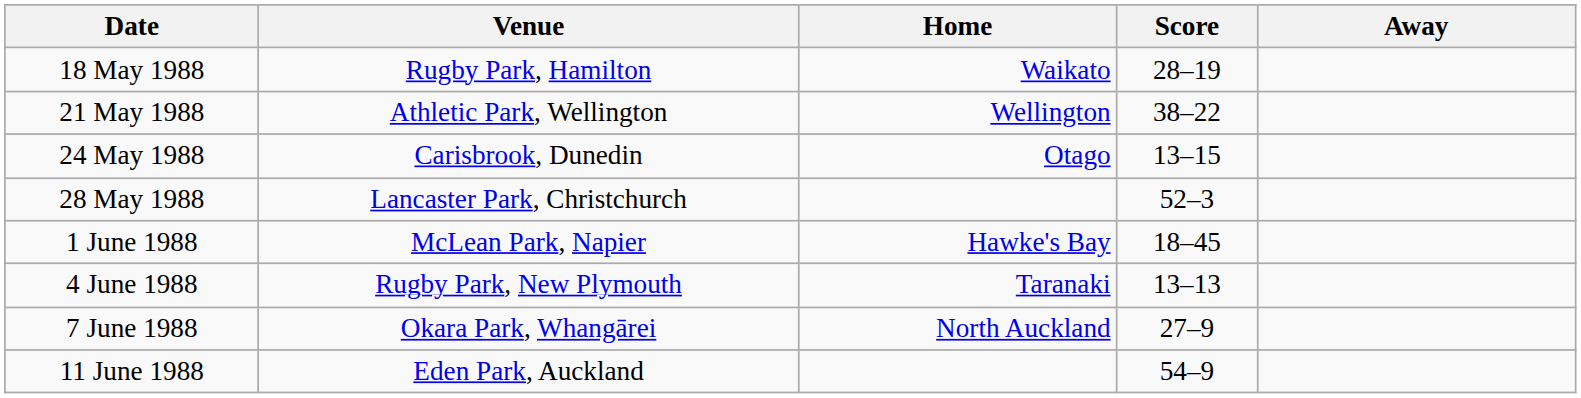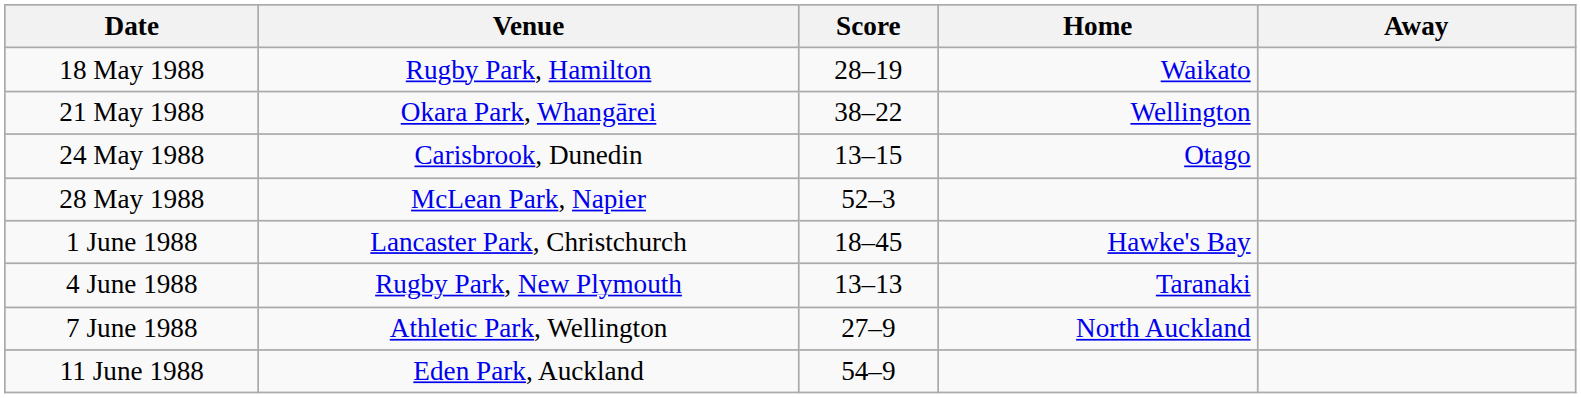 <table class="wikitable" style="text-align:center">
 <tr>
 <th style="width:142px">Date</th>
 <th scope="col" style="width:310px">Venue</th>
+<th style="width:75px">Score</th>
 <th style="width:180px">Home</th>
-<th style="width:75px">Score</th>
 <th style="width:180px">Away</th>
 </tr>
 <tr>
 <td>18 May 1988</td>
 <td><a href='#'>Rugby Park</a>, <a href='#'>Hamilton</a></td>
+<td>28–19</td>
 <td style="text-align:right"><a href='#'>Waikato</a></td>
-<td>28–19</td>
 <td style="text-align:left"></td>
 </tr>
 <tr>
 <td>21 May 1988</td>
-<td><a href='#'>Athletic Park</a>, Wellington</td>
+<td><a href='#'>Okara Park</a>, <a href='#'>Whangārei</a></td>
+<td>38–22</td>
 <td style="text-align:right"><a href='#'>Wellington</a></td>
-<td>38–22</td>
 <td style="text-align:left"></td>
 </tr>
 <tr>
 <td>24 May 1988</td>
 <td><a href='#'>Carisbrook</a>, Dunedin</td>
+<td>13–15</td>
 <td style="text-align:right"><a href='#'>Otago</a></td>
-<td>13–15</td>
 <td style="text-align:left"></td>
 </tr>
 <tr>
 <td>28 May 1988</td>
-<td><a href='#'>Lancaster Park</a>, Christchurch</td>
+<td><a href='#'>McLean Park</a>, <a href='#'>Napier</a></td>
+<td>52–3</td>
 <td style="text-align:right"></td>
-<td>52–3</td>
 <td style="text-align:left"></td>
 </tr>
 <tr>
 <td>1 June 1988</td>
-<td><a href='#'>McLean Park</a>, <a href='#'>Napier</a></td>
+<td><a href='#'>Lancaster Park</a>, Christchurch</td>
+<td>18–45</td>
 <td style="text-align:right"><a href='#'>Hawke's Bay</a></td>
-<td>18–45</td>
 <td style="text-align:left"></td>
 </tr>
 <tr>
 <td>4 June 1988</td>
 <td><a href='#'>Rugby Park</a>, <a href='#'>New Plymouth</a></td>
+<td>13–13</td>
 <td style="text-align:right"><a href='#'>Taranaki</a></td>
-<td>13–13</td>
 <td style="text-align:left"></td>
 </tr>
 <tr>
 <td>7 June 1988</td>
-<td><a href='#'>Okara Park</a>, <a href='#'>Whangārei</a></td>
+<td><a href='#'>Athletic Park</a>, Wellington</td>
+<td>27–9</td>
 <td style="text-align:right"><a href='#'>North Auckland</a></td>
-<td>27–9</td>
 <td style="text-align:left"></td>
 </tr>
 <tr>
 <td>11 June 1988</td>
 <td><a href='#'>Eden Park</a>, Auckland</td>
+<td>54–9</td>
 <td style="text-align:right"></td>
-<td>54–9</td>
 <td style="text-align:left"></td>
 </tr>
 </table>
